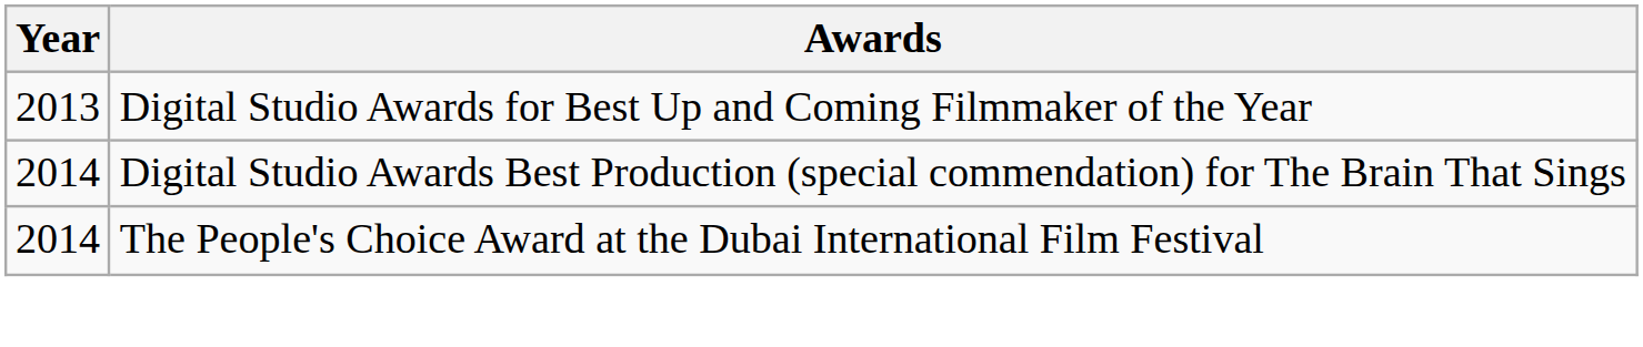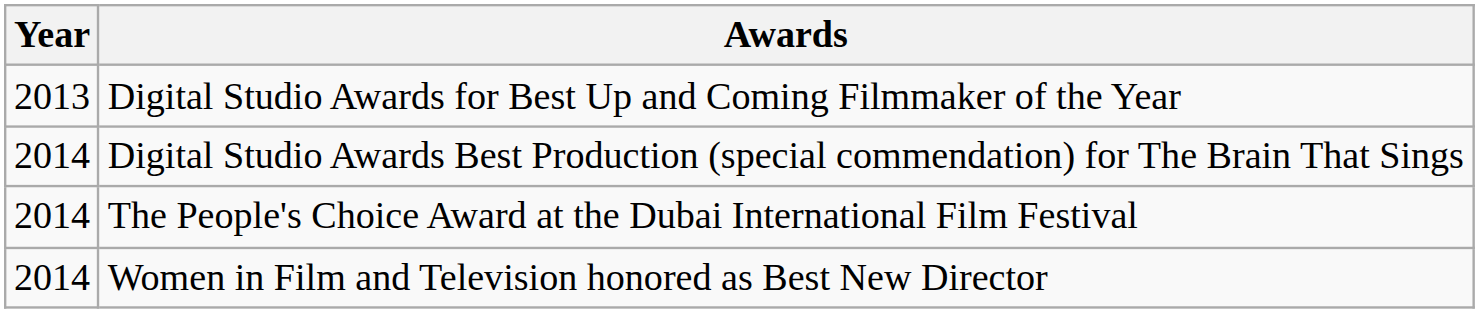 <table class="wikitable sortable">
 <tr>
 <th>Year</th>
 <th>Awards</th>
 </tr>
 <tr>
 <td>2013</td>
 <td>Digital Studio Awards for Best Up and Coming Filmmaker of the Year</td>
 </tr>
 <tr>
 <td>2014</td>
 <td>Digital Studio Awards Best Production (special commendation) for The Brain That Sings</td>
 </tr>
 <tr>
 <td>2014</td>
 <td>The People's Choice Award at the Dubai International Film Festival</td>
 </tr>
+<tr>
+<td>2014</td>
+<td>Women in Film and Television honored as Best New Director</td>
+</tr>
 </table>
